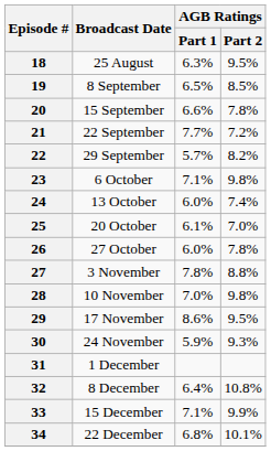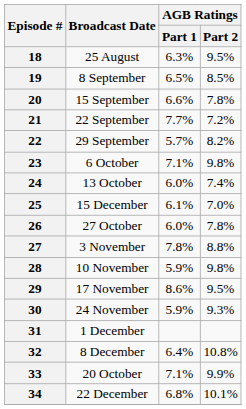 <table class=wikitable style=text-align:center>
 <tr>
 <th rowspan=2>Episode #</th>
 <th rowspan=2>Broadcast Date</th>
 <th colspan=2>AGB Ratings</th>
 </tr>
 <tr>
 <th>Part 1</th>
 <th>Part 2</th>
 </tr>
 <tr>
 <th>18</th>
 <td>25 August</td>
 <td>6.3%</td>
 <td>9.5%</td>
 </tr>
 <tr>
 <th>19</th>
 <td>8 September</td>
 <td>6.5%</td>
 <td>8.5%</td>
 </tr>
 <tr>
 <th>20</th>
 <td>15 September</td>
 <td>6.6%</td>
 <td>7.8%</td>
 </tr>
 <tr>
 <th>21</th>
 <td>22 September</td>
 <td>7.7%</td>
 <td>7.2%</td>
 </tr>
 <tr>
 <th>22</th>
 <td>29 September</td>
 <td>5.7%</td>
 <td>8.2%</td>
 </tr>
 <tr>
 <th>23</th>
 <td>6 October</td>
 <td>7.1%</td>
 <td>9.8%</td>
 </tr>
 <tr>
 <th>24</th>
 <td>13 October</td>
 <td>6.0%</td>
 <td>7.4%</td>
 </tr>
 <tr>
 <th>25</th>
-<td>20 October</td>
+<td>15 December</td>
 <td>6.1%</td>
 <td>7.0%</td>
 </tr>
 <tr>
 <th>26</th>
 <td>27 October</td>
 <td>6.0%</td>
 <td>7.8%</td>
 </tr>
 <tr>
 <th>27</th>
 <td>3 November</td>
 <td>7.8%</td>
 <td>8.8%</td>
 </tr>
 <tr>
 <th>28</th>
 <td>10 November</td>
-<td>7.0%</td>
+<td>5.9%</td>
 <td>9.8%</td>
 </tr>
 <tr>
 <th>29</th>
 <td>17 November</td>
 <td>8.6%</td>
 <td>9.5%</td>
 </tr>
 <tr>
 <th>30</th>
 <td>24 November</td>
 <td>5.9%</td>
 <td>9.3%</td>
 </tr>
 <tr>
 <th>31</th>
 <td>1 December</td>
 <td></td>
 <td></td>
 </tr>
 <tr>
 <th>32</th>
 <td>8 December</td>
 <td>6.4%</td>
 <td>10.8%</td>
 </tr>
 <tr>
 <th>33</th>
-<td>15 December</td>
+<td>20 October</td>
 <td>7.1%</td>
 <td>9.9%</td>
 </tr>
 <tr>
 <th>34</th>
 <td>22 December</td>
 <td>6.8%</td>
 <td>10.1%</td>
 </tr>
 <tr>
 </tr>
 </table>
